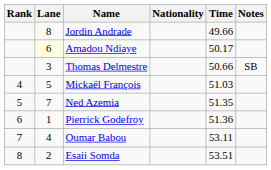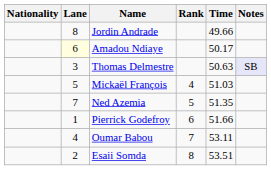 <table class="wikitable sortable" style="text-align:center;font-size:95%">
 <tr>
-<th>Rank</th>
+<th>Nationality</th>
 <th>Lane</th>
 <th>Name</th>
-<th>Nationality</th>
+<th>Rank</th>
 <th>Time</th>
 <th>Notes</th>
 </tr>
 <tr>
-<td></td>
+<td align=left></td>
 <td>8</td>
 <td align=left><a href='#'>Jordin Andrade</a></td>
-<td align=left></td>
+<td></td>
 <td>49.66</td>
 <td></td>
 </tr>
 <tr>
-<td></td>
+<td align=left></td>
 <td style="background: lightyellow;">6</td>
 <td align=left><a href='#'>Amadou Ndiaye</a></td>
-<td align=left></td>
+<td></td>
 <td>50.17</td>
 <td></td>
 </tr>
 <tr>
-<td></td>
+<td align=left></td>
 <td>3</td>
 <td align=left><a href='#'>Thomas Delmestre</a></td>
-<td align=left></td>
-<td>50.66</td>
-<td>SB</td>
+<td></td>
+<td>50.63</td>
+<td style="background: lavender;">SB</td>
 </tr>
 <tr>
-<td>4</td>
+<td align=left></td>
 <td>5</td>
 <td align=left><a href='#'>Mickaël François</a></td>
-<td align=left></td>
+<td>4</td>
 <td>51.03</td>
 <td></td>
 </tr>
 <tr>
-<td>5</td>
+<td align=left></td>
 <td>7</td>
 <td align=left><a href='#'>Ned Azemia</a></td>
-<td align=left></td>
+<td>5</td>
 <td>51.35</td>
 <td></td>
 </tr>
 <tr>
-<td>6</td>
+<td align=left></td>
 <td>1</td>
 <td align=left><a href='#'>Pierrick Godefroy</a></td>
-<td align=left></td>
-<td>51.36</td>
+<td>6</td>
+<td>51.66</td>
 <td></td>
 </tr>
 <tr>
-<td>7</td>
+<td align=left></td>
 <td>4</td>
 <td align=left><a href='#'>Oumar Babou</a></td>
-<td align=left></td>
+<td>7</td>
 <td>53.11</td>
 <td></td>
 </tr>
 <tr>
-<td>8</td>
+<td align=left></td>
 <td>2</td>
 <td align=left><a href='#'>Esaii Somda</a></td>
-<td align=left></td>
+<td>8</td>
 <td>53.51</td>
 <td></td>
 </tr>
 </table>
